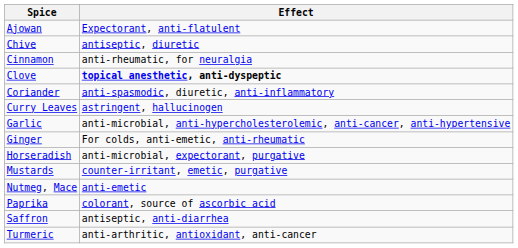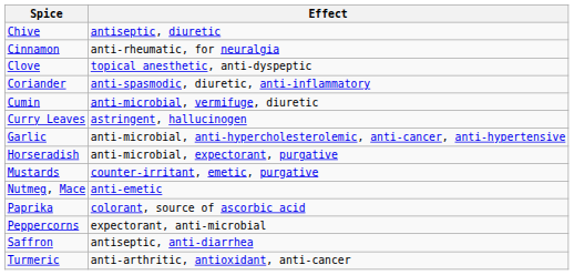 <table class="wikitable">
 <tr>
 <th>Spice</th>
 <th>Effect</th>
-</tr>
-<tr>
-<td><a href='#'>Ajowan</a></td>
-<td><a href='#'>Expectorant</a>, <a href='#'>anti-flatulent</a></td>
 </tr>
 <tr>
 <td><a href='#'>Chive</a></td>
 <td><a href='#'>antiseptic</a>, <a href='#'>diuretic</a></td>
 </tr>
 <tr>
 <td><a href='#'>Cinnamon</a></td>
 <td>anti-rheumatic, for <a href='#'>neuralgia</a></td>
 </tr>
 <tr>
 <td><a href='#'>Clove</a></td>
-<td><strong><a href='#'>topical anesthetic</a>, anti-dyspeptic</strong></td>
+<td><a href='#'>topical anesthetic</a>, anti-dyspeptic</td>
 </tr>
 <tr>
 <td><a href='#'>Coriander</a></td>
 <td><a href='#'>anti-spasmodic</a>, diuretic, <a href='#'>anti-inflammatory</a></td>
+</tr>
+<tr>
+<td><a href='#'>Cumin</a></td>
+<td><a href='#'>anti-microbial</a>, <a href='#'>vermifuge</a>, diuretic</td>
 </tr>
 <tr>
 <td><a href='#'>Curry Leaves</a></td>
 <td><a href='#'>astringent</a>, <a href='#'>hallucinogen</a></td>
 </tr>
 <tr>
 <td><a href='#'>Garlic</a></td>
 <td>anti-microbial, <a href='#'>anti-hypercholesterolemic</a>, <a href='#'>anti-cancer</a>, <a href='#'>anti-hypertensive</a></td>
-</tr>
-<tr>
-<td><a href='#'>Ginger</a></td>
-<td>For colds, anti-emetic, <a href='#'>anti-rheumatic</a></td>
 </tr>
 <tr>
 <td><a href='#'>Horseradish</a></td>
 <td>anti-microbial, <a href='#'>expectorant</a>, <a href='#'>purgative</a></td>
 </tr>
 <tr>
 <td><a href='#'>Mustards</a></td>
 <td><a href='#'>counter-irritant</a>, <a href='#'>emetic</a>, <a href='#'>purgative</a></td>
 </tr>
 <tr>
 <td><a href='#'>Nutmeg</a>, <a href='#'>Mace</a></td>
 <td><a href='#'>anti-emetic</a></td>
 </tr>
 <tr>
 <td><a href='#'>Paprika</a></td>
 <td><a href='#'>colorant</a>, source of <a href='#'>ascorbic acid</a></td>
 </tr>
 <tr>
+<td><a href='#'>Peppercorns</a></td>
+<td>expectorant, anti-microbial</td>
+</tr>
+<tr>
 <td><a href='#'>Saffron</a></td>
 <td>antiseptic, <a href='#'>anti-diarrhea</a></td>
 </tr>
 <tr>
 <td><a href='#'>Turmeric</a></td>
 <td>anti-arthritic, <a href='#'>antioxidant</a>, anti-cancer</td>
 </tr>
 </table>
